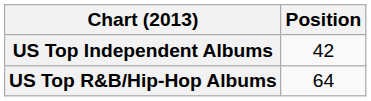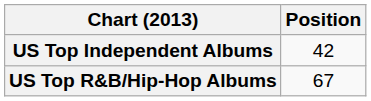 <table class="wikitable sortable plainrowheaders" style="text-align:center">
 <tr>
 <th scope="col">Chart (2013)</th>
 <th scope="col">Position</th>
 </tr>
 <tr>
 <th scope="row">US Top Independent Albums</th>
 <td style="text-align:center;">42</td>
 </tr>
 <tr>
 <th scope="row">US Top R&B/Hip-Hop Albums</th>
-<td style="text-align:center;">64</td>
+<td style="text-align:center;">67</td>
 </tr>
 </table>
